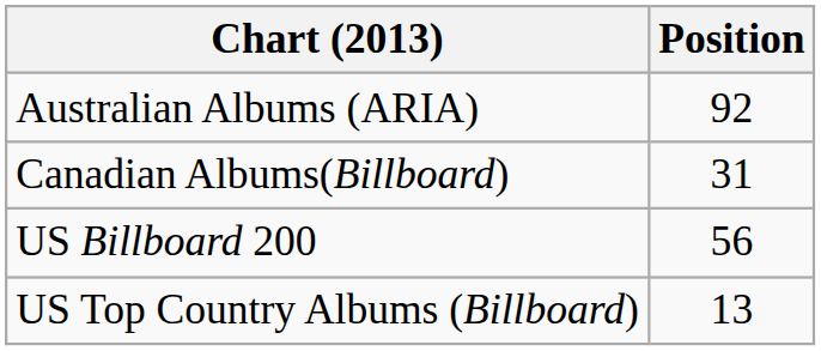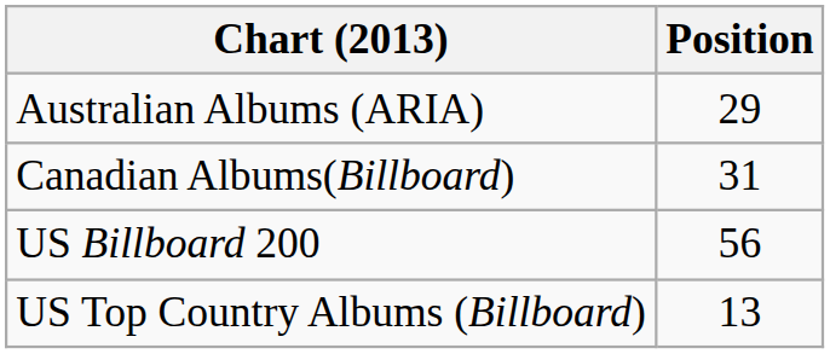 <table class="wikitable sortable">
 <tr>
 <th>Chart (2013)</th>
 <th>Position</th>
 </tr>
 <tr>
 <td>Australian Albums (ARIA)</td>
-<td style="text-align:center;">92</td>
+<td style="text-align:center;">29</td>
 </tr>
 <tr>
 <td>Canadian Albums(<em>Billboard</em>)</td>
 <td style="text-align:center;">31</td>
 </tr>
 <tr>
 <td>US <em>Billboard</em> 200</td>
 <td style="text-align:center;">56</td>
 </tr>
 <tr>
 <td>US Top Country Albums (<em>Billboard</em>)</td>
 <td style="text-align:center;">13</td>
 </tr>
 </table>
